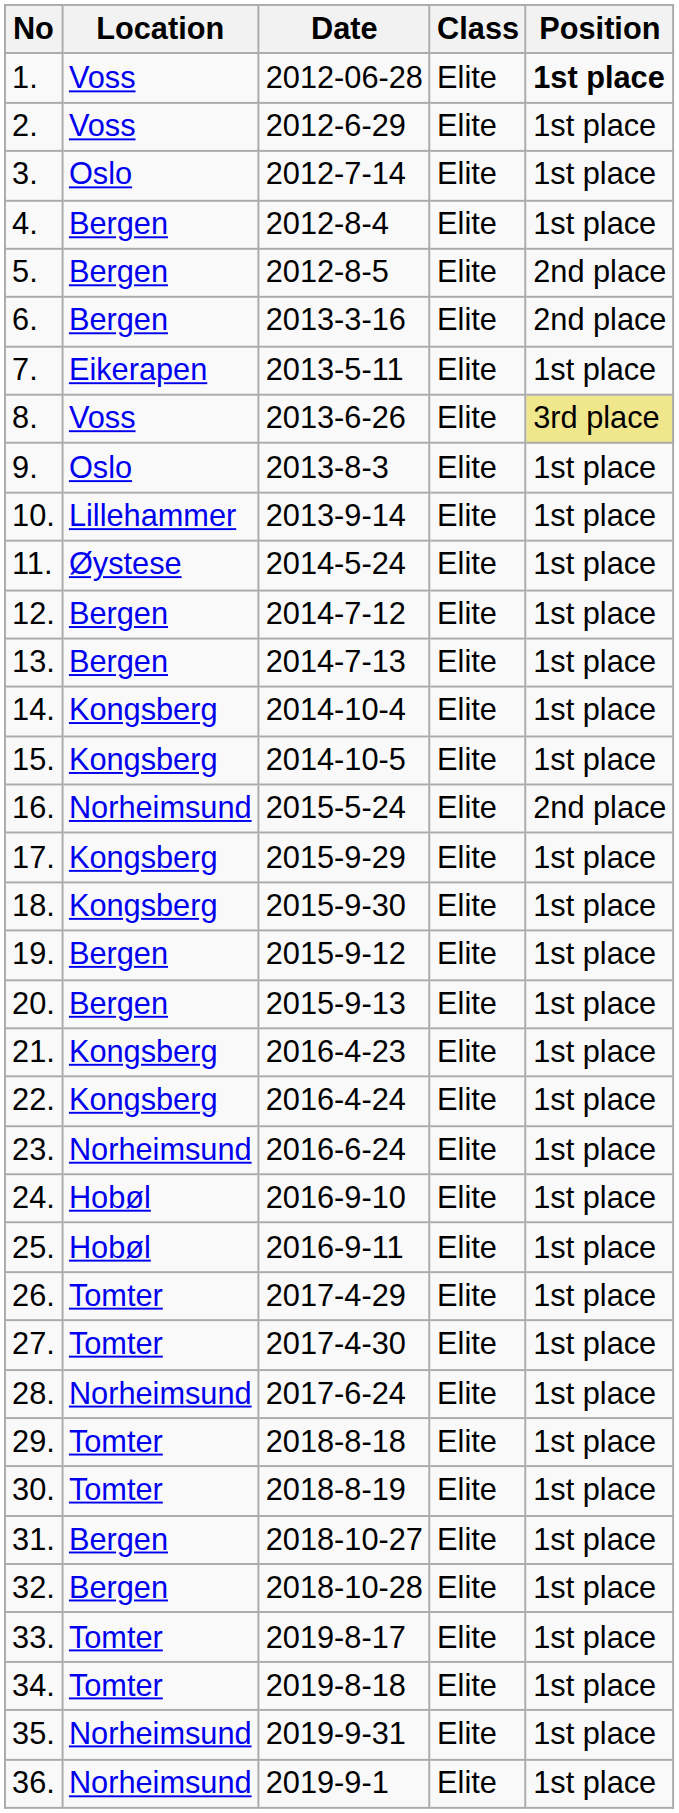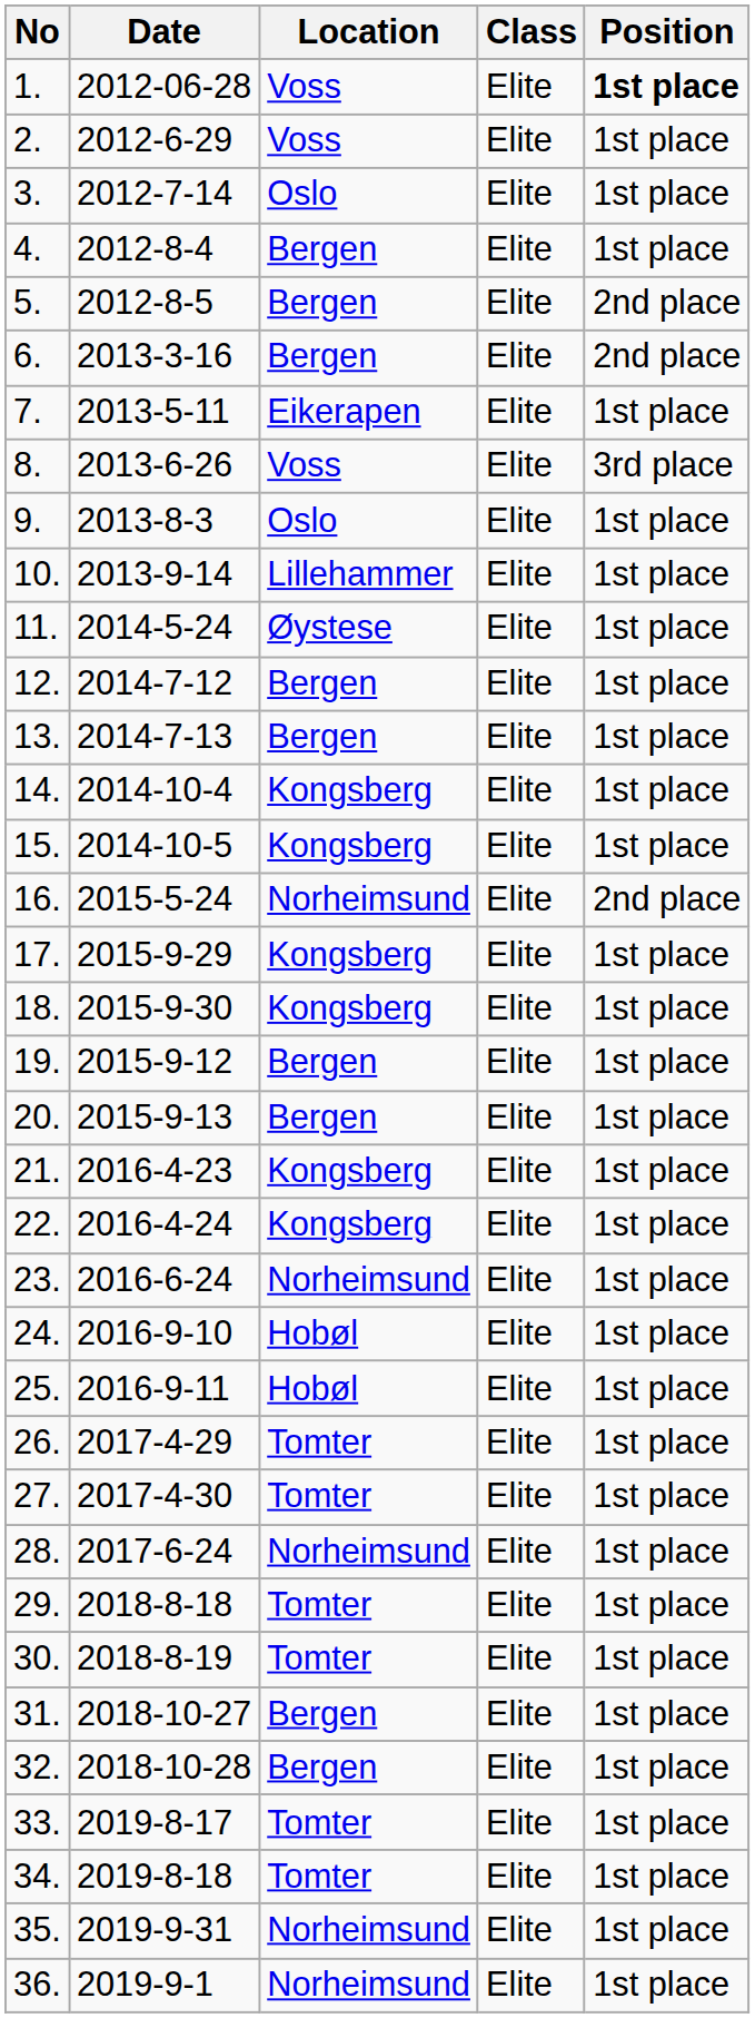 <table class="sortable wikitable">
 <tr>
 <th>No</th>
+<th>Date</th>
 <th>Location</th>
-<th>Date</th>
 <th>Class</th>
 <th>Position</th>
 </tr>
 <tr>
 <td>1.</td>
+<td>2012-06-28</td>
 <td><a href='#'>Voss</a></td>
-<td>2012-06-28</td>
 <td>Elite</td>
 <td><strong>1st place</strong></td>
 </tr>
 <tr>
 <td>2.</td>
+<td>2012-6-29</td>
 <td><a href='#'>Voss</a></td>
-<td>2012-6-29</td>
 <td>Elite</td>
 <td>1st place</td>
 </tr>
 <tr>
 <td>3.</td>
+<td>2012-7-14</td>
 <td><a href='#'>Oslo</a></td>
-<td>2012-7-14</td>
 <td>Elite</td>
 <td>1st place</td>
 </tr>
 <tr>
 <td>4.</td>
+<td>2012-8-4</td>
 <td><a href='#'>Bergen</a></td>
-<td>2012-8-4</td>
 <td>Elite</td>
 <td>1st place</td>
 </tr>
 <tr>
 <td>5.</td>
+<td>2012-8-5</td>
 <td><a href='#'>Bergen</a></td>
-<td>2012-8-5</td>
 <td>Elite</td>
 <td>2nd place</td>
 </tr>
 <tr>
 <td>6.</td>
+<td>2013-3-16</td>
 <td><a href='#'>Bergen</a></td>
-<td>2013-3-16</td>
 <td>Elite</td>
 <td>2nd place</td>
 </tr>
 <tr>
 <td>7.</td>
+<td>2013-5-11</td>
 <td><a href='#'>Eikerapen</a></td>
-<td>2013-5-11</td>
 <td>Elite</td>
 <td>1st place</td>
 </tr>
 <tr>
 <td>8.</td>
+<td>2013-6-26</td>
 <td><a href='#'>Voss</a></td>
-<td>2013-6-26</td>
 <td>Elite</td>
-<td style="background: khaki;">3rd place</td>
+<td>3rd place</td>
 </tr>
 <tr>
 <td>9.</td>
+<td>2013-8-3</td>
 <td><a href='#'>Oslo</a></td>
-<td>2013-8-3</td>
 <td>Elite</td>
 <td>1st place</td>
 </tr>
 <tr>
 <td>10.</td>
+<td>2013-9-14</td>
 <td><a href='#'>Lillehammer</a></td>
-<td>2013-9-14</td>
 <td>Elite</td>
 <td>1st place</td>
 </tr>
 <tr>
 <td>11.</td>
+<td>2014-5-24</td>
 <td><a href='#'>Øystese</a></td>
-<td>2014-5-24</td>
 <td>Elite</td>
 <td>1st place</td>
 </tr>
 <tr>
 <td>12.</td>
+<td>2014-7-12</td>
 <td><a href='#'>Bergen</a></td>
-<td>2014-7-12</td>
 <td>Elite</td>
 <td>1st place</td>
 </tr>
 <tr>
 <td>13.</td>
+<td>2014-7-13</td>
 <td><a href='#'>Bergen</a></td>
-<td>2014-7-13</td>
 <td>Elite</td>
 <td>1st place</td>
 </tr>
 <tr>
 <td>14.</td>
+<td>2014-10-4</td>
 <td><a href='#'>Kongsberg</a></td>
-<td>2014-10-4</td>
 <td>Elite</td>
 <td>1st place</td>
 </tr>
 <tr>
 <td>15.</td>
+<td>2014-10-5</td>
 <td><a href='#'>Kongsberg</a></td>
-<td>2014-10-5</td>
 <td>Elite</td>
 <td>1st place</td>
 </tr>
 <tr>
 <td>16.</td>
+<td>2015-5-24</td>
 <td><a href='#'>Norheimsund</a></td>
-<td>2015-5-24</td>
 <td>Elite</td>
 <td>2nd place</td>
 </tr>
 <tr>
 <td>17.</td>
+<td>2015-9-29</td>
 <td><a href='#'>Kongsberg</a></td>
-<td>2015-9-29</td>
 <td>Elite</td>
 <td>1st place</td>
 </tr>
 <tr>
 <td>18.</td>
+<td>2015-9-30</td>
 <td><a href='#'>Kongsberg</a></td>
-<td>2015-9-30</td>
 <td>Elite</td>
 <td>1st place</td>
 </tr>
 <tr>
 <td>19.</td>
+<td>2015-9-12</td>
 <td><a href='#'>Bergen</a></td>
-<td>2015-9-12</td>
 <td>Elite</td>
 <td>1st place</td>
 </tr>
 <tr>
 <td>20.</td>
+<td>2015-9-13</td>
 <td><a href='#'>Bergen</a></td>
-<td>2015-9-13</td>
 <td>Elite</td>
 <td>1st place</td>
 </tr>
 <tr>
 <td>21.</td>
+<td>2016-4-23</td>
 <td><a href='#'>Kongsberg</a></td>
-<td>2016-4-23</td>
 <td>Elite</td>
 <td>1st place</td>
 </tr>
 <tr>
 <td>22.</td>
+<td>2016-4-24</td>
 <td><a href='#'>Kongsberg</a></td>
-<td>2016-4-24</td>
 <td>Elite</td>
 <td>1st place</td>
 </tr>
 <tr>
 <td>23.</td>
+<td>2016-6-24</td>
 <td><a href='#'>Norheimsund</a></td>
-<td>2016-6-24</td>
 <td>Elite</td>
 <td>1st place</td>
 </tr>
 <tr>
 <td>24.</td>
+<td>2016-9-10</td>
 <td><a href='#'>Hobøl</a></td>
-<td>2016-9-10</td>
 <td>Elite</td>
 <td>1st place</td>
 </tr>
 <tr>
 <td>25.</td>
+<td>2016-9-11</td>
 <td><a href='#'>Hobøl</a></td>
-<td>2016-9-11</td>
 <td>Elite</td>
 <td>1st place</td>
 </tr>
 <tr>
 <td>26.</td>
+<td>2017-4-29</td>
 <td><a href='#'>Tomter</a></td>
-<td>2017-4-29</td>
 <td>Elite</td>
 <td>1st place</td>
 </tr>
 <tr>
 <td>27.</td>
+<td>2017-4-30</td>
 <td><a href='#'>Tomter</a></td>
-<td>2017-4-30</td>
 <td>Elite</td>
 <td>1st place</td>
 </tr>
 <tr>
 <td>28.</td>
+<td>2017-6-24</td>
 <td><a href='#'>Norheimsund</a></td>
-<td>2017-6-24</td>
 <td>Elite</td>
 <td>1st place</td>
 </tr>
 <tr>
 <td>29.</td>
+<td>2018-8-18</td>
 <td><a href='#'>Tomter</a></td>
-<td>2018-8-18</td>
 <td>Elite</td>
 <td>1st place</td>
 </tr>
 <tr>
 <td>30.</td>
+<td>2018-8-19</td>
 <td><a href='#'>Tomter</a></td>
-<td>2018-8-19</td>
 <td>Elite</td>
 <td>1st place</td>
 </tr>
 <tr>
 <td>31.</td>
+<td>2018-10-27</td>
 <td><a href='#'>Bergen</a></td>
-<td>2018-10-27</td>
 <td>Elite</td>
 <td>1st place</td>
 </tr>
 <tr>
 <td>32.</td>
+<td>2018-10-28</td>
 <td><a href='#'>Bergen</a></td>
-<td>2018-10-28</td>
 <td>Elite</td>
 <td>1st place</td>
 </tr>
 <tr>
 <td>33.</td>
+<td>2019-8-17</td>
 <td><a href='#'>Tomter</a></td>
-<td>2019-8-17</td>
 <td>Elite</td>
 <td>1st place</td>
 </tr>
 <tr>
 <td>34.</td>
+<td>2019-8-18</td>
 <td><a href='#'>Tomter</a></td>
-<td>2019-8-18</td>
 <td>Elite</td>
 <td>1st place</td>
 </tr>
 <tr>
 <td>35.</td>
+<td>2019-9-31</td>
 <td><a href='#'>Norheimsund</a></td>
-<td>2019-9-31</td>
 <td>Elite</td>
 <td>1st place</td>
 </tr>
 <tr>
 <td>36.</td>
+<td>2019-9-1</td>
 <td><a href='#'>Norheimsund</a></td>
-<td>2019-9-1</td>
 <td>Elite</td>
 <td>1st place</td>
 </tr>
 </table>
